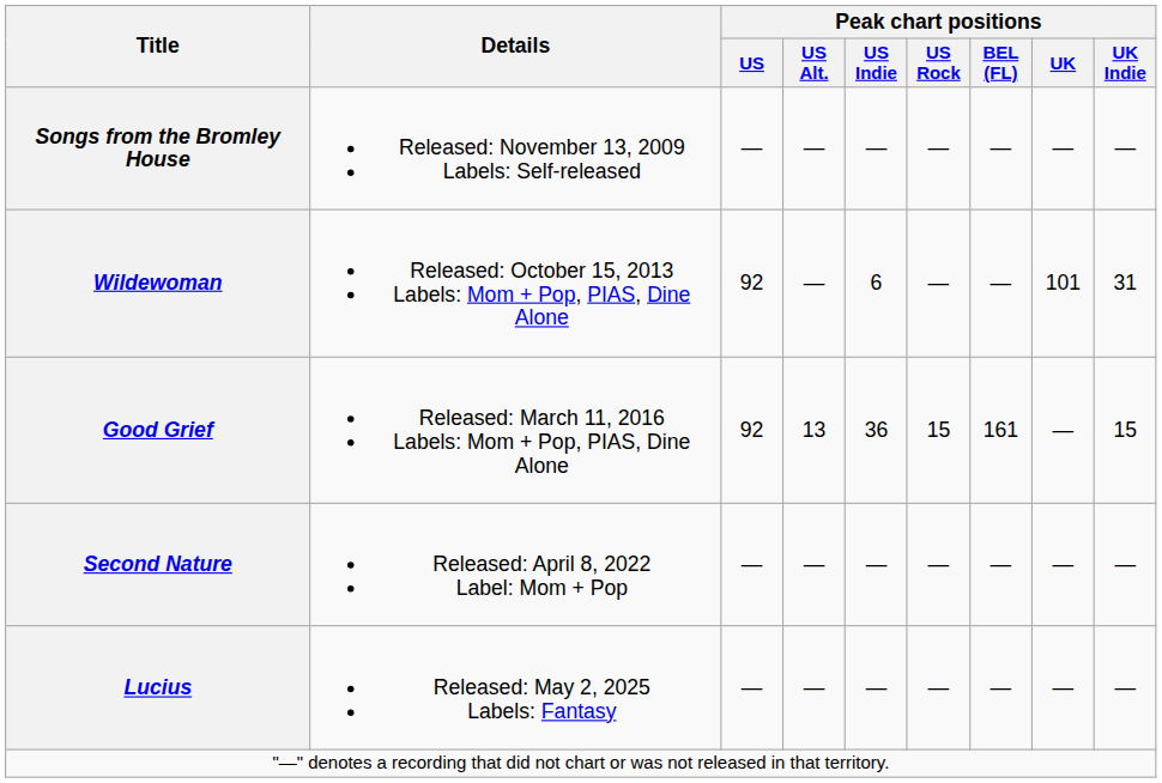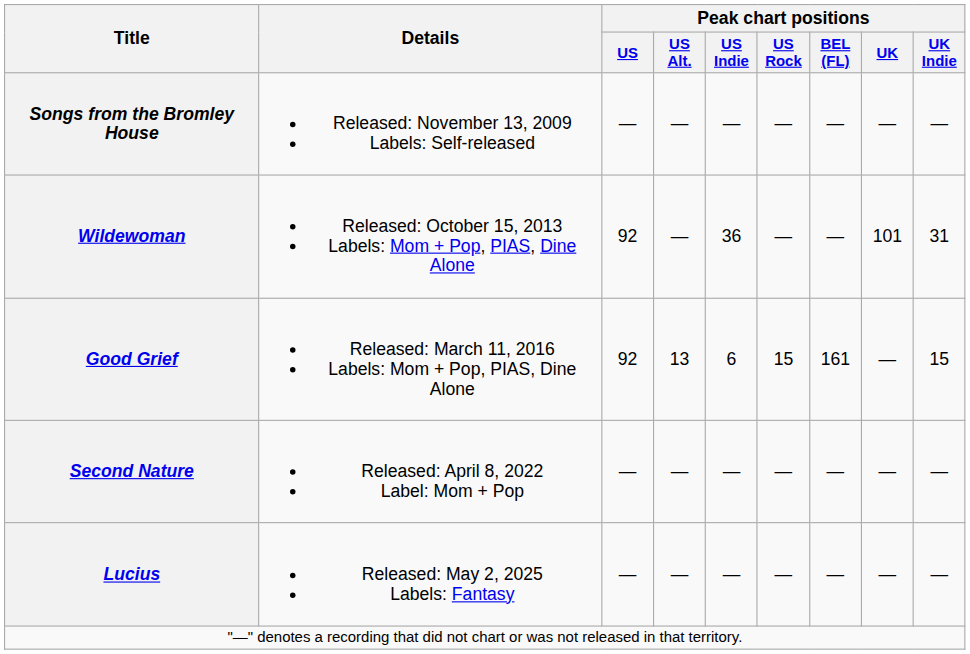 <table class="wikitable plainrowheaders" style="text-align:center;">
 <tr>
 <th scope="col" rowspan="2" style="width:14em;">Title</th>
 <th scope="col" rowspan="2" style="width:19em;">Details</th>
 <th scope="col" colspan="7">Peak chart positions</th>
 </tr>
 <tr>
 <th scope="col" style="width:3em;font-size:85%;"><a href='#'>US</a><br></th>
 <th scope="col" style="width:3em;font-size:85%;"><a href='#'>US<br>Alt.</a><br></th>
 <th scope="col" style="width:3em;font-size:85%;"><a href='#'>US Indie</a><br></th>
 <th scope="col" style="width:3em;font-size:85%;"><a href='#'>US<br>Rock</a><br></th>
 <th scope="col" style="width:3em;font-size:85%;"><a href='#'>BEL<br>(FL)</a><br></th>
 <th scope="col" style="width:3em;font-size:85%;"><a href='#'>UK</a><br></th>
 <th scope="col" style="width:3em;font-size:85%;"><a href='#'>UK<br>Indie</a><br></th>
 </tr>
 <tr>
 <th scope="row"><em>Songs from the Bromley House</em></th>
 <td><br><ul><li>Released: November 13, 2009</li><li>Labels: Self-released</li></ul></td>
 <td>—</td>
 <td>—</td>
 <td>—</td>
 <td>—</td>
 <td>—</td>
 <td>—</td>
 <td>—</td>
 </tr>
 <tr>
 <th scope="row"><em><a href='#'>Wildewoman</a></em></th>
 <td><br><ul><li>Released: October 15, 2013</li><li>Labels: <a href='#'>Mom + Pop</a>, <a href='#'>PIAS</a>, <a href='#'>Dine Alone</a></li></ul></td>
 <td>92</td>
 <td>—</td>
-<td>6</td>
+<td>36</td>
 <td>—</td>
 <td>—</td>
 <td>101</td>
 <td>31</td>
 </tr>
 <tr>
 <th scope="row"><em><a href='#'>Good Grief</a></em></th>
 <td><br><ul><li>Released: March 11, 2016</li><li>Labels: Mom + Pop, PIAS, Dine Alone</li></ul></td>
 <td>92</td>
 <td>13</td>
-<td>36</td>
+<td>6</td>
 <td>15</td>
 <td>161</td>
 <td>—</td>
 <td>15</td>
 </tr>
 <tr>
 <th scope="row"><em><a href='#'>Second Nature</a></em></th>
 <td><br><ul><li>Released: April 8, 2022</li><li>Label: Mom + Pop</li></ul></td>
 <td>—</td>
 <td>—</td>
 <td>—</td>
 <td>—</td>
 <td>—</td>
 <td>—</td>
 <td>—</td>
 </tr>
 <tr>
 <th scope="row"><em><a href='#'>Lucius</a></em></th>
 <td><br><ul><li>Released: May 2, 2025</li><li>Labels: <a href='#'>Fantasy</a></li></ul></td>
 <td>—</td>
 <td>—</td>
 <td>—</td>
 <td>—</td>
 <td>—</td>
 <td>—</td>
 <td>—</td>
 </tr>
 <tr>
 <td colspan="10" style="text-align:center;font-size:85%;">"—" denotes a recording that did not chart or was not released in that territory.</td>
 </tr>
 </table>
